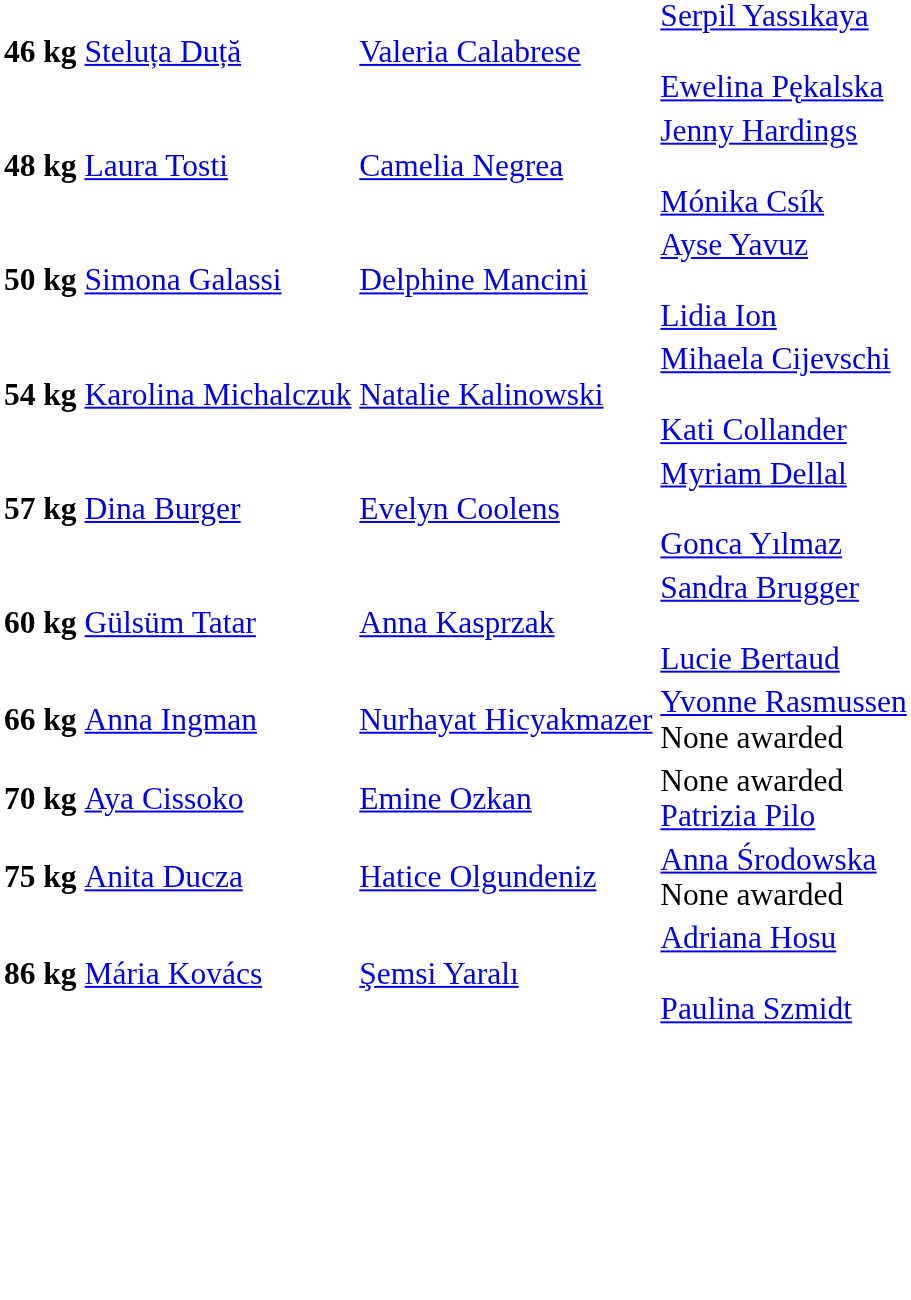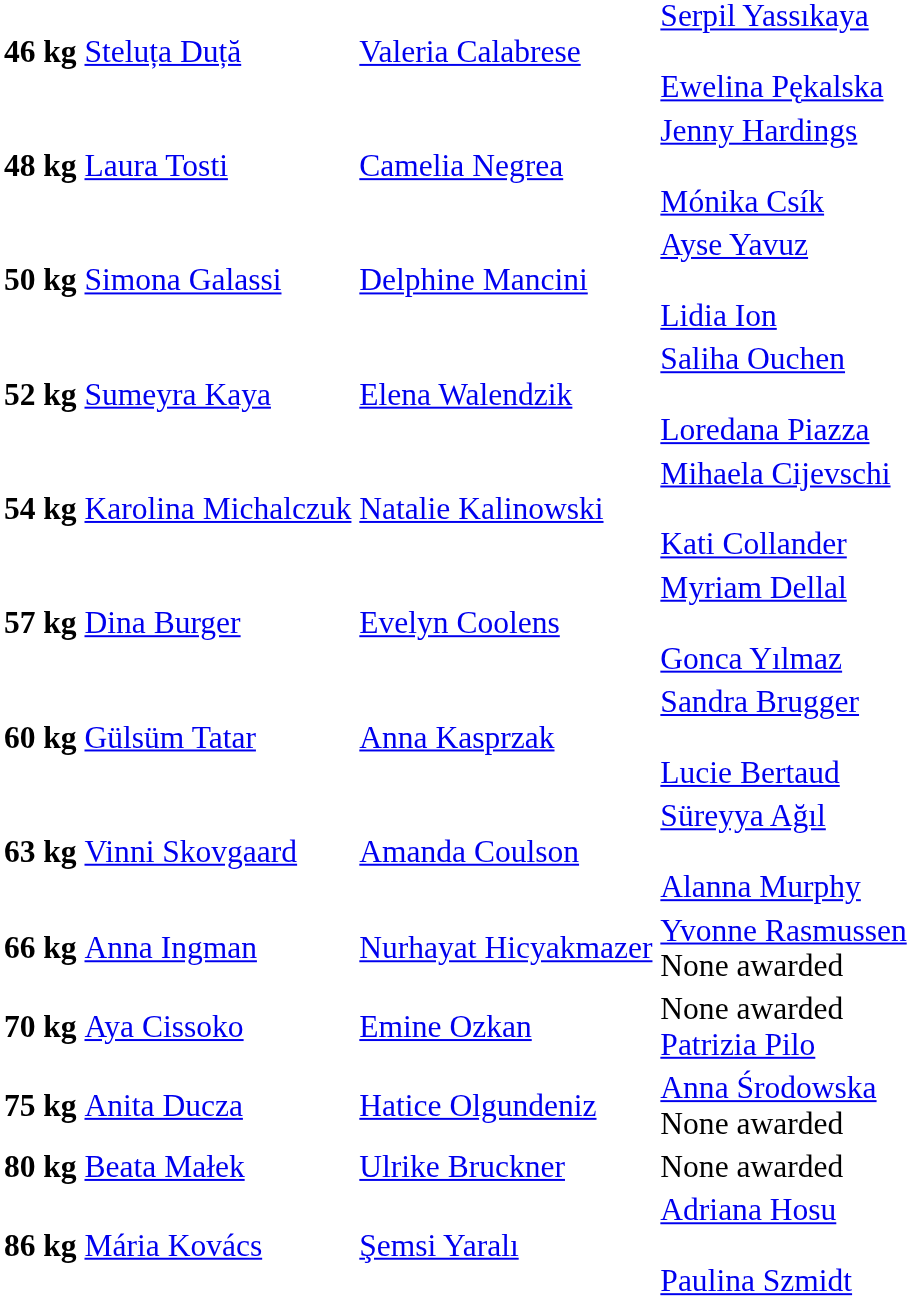 <table>
 <tr>
 <td align="center"><strong>46 kg</strong></td>
 <td> <a href='#'>Steluța Duță</a></td>
 <td> <a href='#'>Valeria Calabrese</a></td>
 <td> <a href='#'>Serpil Yassıkaya</a><br><br> <a href='#'>Ewelina Pękalska</a></td>
 </tr>
 <tr>
 <td align="center"><strong>48 kg</strong></td>
 <td> <a href='#'>Laura Tosti</a></td>
 <td> <a href='#'>Camelia Negrea</a></td>
 <td> <a href='#'>Jenny Hardings</a><br><br> <a href='#'>Mónika Csík</a></td>
 </tr>
 <tr>
 <td align="center"><strong>50 kg</strong></td>
 <td> <a href='#'>Simona Galassi</a></td>
 <td> <a href='#'>Delphine Mancini</a></td>
 <td> <a href='#'>Ayse Yavuz</a><br><br> <a href='#'>Lidia Ion</a></td>
 </tr>
 <tr>
+<td align="center"><strong>52 kg</strong></td>
+<td> <a href='#'>Sumeyra Kaya</a></td>
+<td> <a href='#'>Elena Walendzik</a></td>
+<td> <a href='#'>Saliha Ouchen</a><br><br> <a href='#'>Loredana Piazza</a></td>
+</tr>
+<tr>
 <td align="center"><strong>54 kg</strong></td>
 <td> <a href='#'>Karolina Michalczuk</a></td>
 <td> <a href='#'>Natalie Kalinowski</a></td>
 <td> <a href='#'>Mihaela Cijevschi</a><br><br> <a href='#'>Kati Collander</a></td>
 </tr>
 <tr>
 <td align="center"><strong>57 kg</strong></td>
 <td> <a href='#'>Dina Burger</a></td>
 <td> <a href='#'>Evelyn Coolens</a></td>
 <td> <a href='#'>Myriam Dellal</a><br><br> <a href='#'>Gonca Yılmaz</a></td>
 </tr>
 <tr>
 <td align="center"><strong>60 kg</strong></td>
 <td> <a href='#'>Gülsüm Tatar</a></td>
 <td> <a href='#'>Anna Kasprzak</a></td>
 <td> <a href='#'>Sandra Brugger</a><br><br> <a href='#'>Lucie Bertaud</a></td>
+</tr>
+<tr>
+<td align="center"><strong>63 kg</strong></td>
+<td> <a href='#'>Vinni Skovgaard</a></td>
+<td> <a href='#'>Amanda Coulson</a></td>
+<td> <a href='#'>Süreyya Ağıl</a><br><br> <a href='#'>Alanna Murphy</a></td>
 </tr>
 <tr>
 <td align="center"><strong>66 kg</strong></td>
 <td> <a href='#'>Anna Ingman</a></td>
 <td> <a href='#'>Nurhayat Hicyakmazer</a></td>
 <td> <a href='#'>Yvonne Rasmussen</a><br>None awarded</td>
 </tr>
 <tr>
 <td align="center"><strong>70 kg</strong></td>
 <td> <a href='#'>Aya Cissoko</a></td>
 <td> <a href='#'>Emine Ozkan</a></td>
 <td>None awarded<br> <a href='#'>Patrizia Pilo</a></td>
 </tr>
 <tr>
 <td align="center"><strong>75 kg</strong></td>
 <td> <a href='#'>Anita Ducza</a></td>
 <td> <a href='#'>Hatice Olgundeniz</a></td>
 <td> <a href='#'>Anna Środowska</a><br>None awarded</td>
 </tr>
 <tr>
+<td align="center"><strong>80 kg</strong></td>
+<td> <a href='#'>Beata Małek</a></td>
+<td> <a href='#'>Ulrike Bruckner</a></td>
+<td>None awarded</td>
+</tr>
+<tr>
 <td align="center"><strong>86 kg</strong></td>
 <td> <a href='#'>Mária Kovács</a></td>
 <td> <a href='#'>Şemsi Yaralı</a></td>
 <td> <a href='#'>Adriana Hosu</a><br><br> <a href='#'>Paulina Szmidt</a></td>
 </tr>
 </table>
